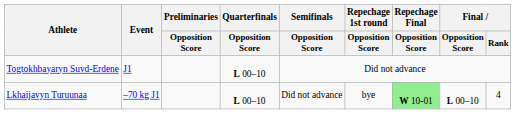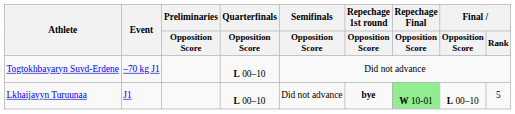 <table class=wikitable style="font-size:90%">
 <tr>
 <th rowspan=2>Athlete</th>
 <th rowspan=2>Event</th>
 <th>Preliminaries</th>
 <th>Quarterfinals</th>
 <th>Semifinals</th>
 <th>Repechage<br>1st round</th>
 <th>Repechage<br>Final</th>
 <th colspan=2>Final / </th>
 </tr>
 <tr style="font-size:95%">
 <th>Opposition<br>Score</th>
 <th>Opposition<br>Score</th>
 <th>Opposition<br>Score</th>
 <th>Opposition<br>Score</th>
 <th>Opposition<br>Score</th>
 <th>Opposition<br>Score</th>
 <th>Rank</th>
 </tr>
 <tr align=center>
 <td align=left><a href='#'>Togtokhbayaryn Suvd-Erdene</a></td>
-<td align=left><a href='#'> J1</a></td>
+<td align=left><a href='#'>–70 kg J1</a></td>
 <td></td>
 <td><br><strong>L</strong> 00–10</td>
 <td colspan=5>Did not advance</td>
 </tr>
 <tr align=center>
 <td align=left><a href='#'>Lkhaijavyn Turuunaa</a></td>
-<td align=left><a href='#'>–70 kg J1</a></td>
+<td align=left><a href='#'> J1</a></td>
 <td></td>
 <td><br><strong>L</strong> 00–10</td>
 <td>Did not advance</td>
-<td>bye</td>
+<td><strong>bye</strong></td>
 <td style="background: lightgreen;"><br><strong>W</strong> 10-01</td>
 <td><br><strong>L</strong> 00–10</td>
-<td>4</td>
+<td>5</td>
 </tr>
 </table>
